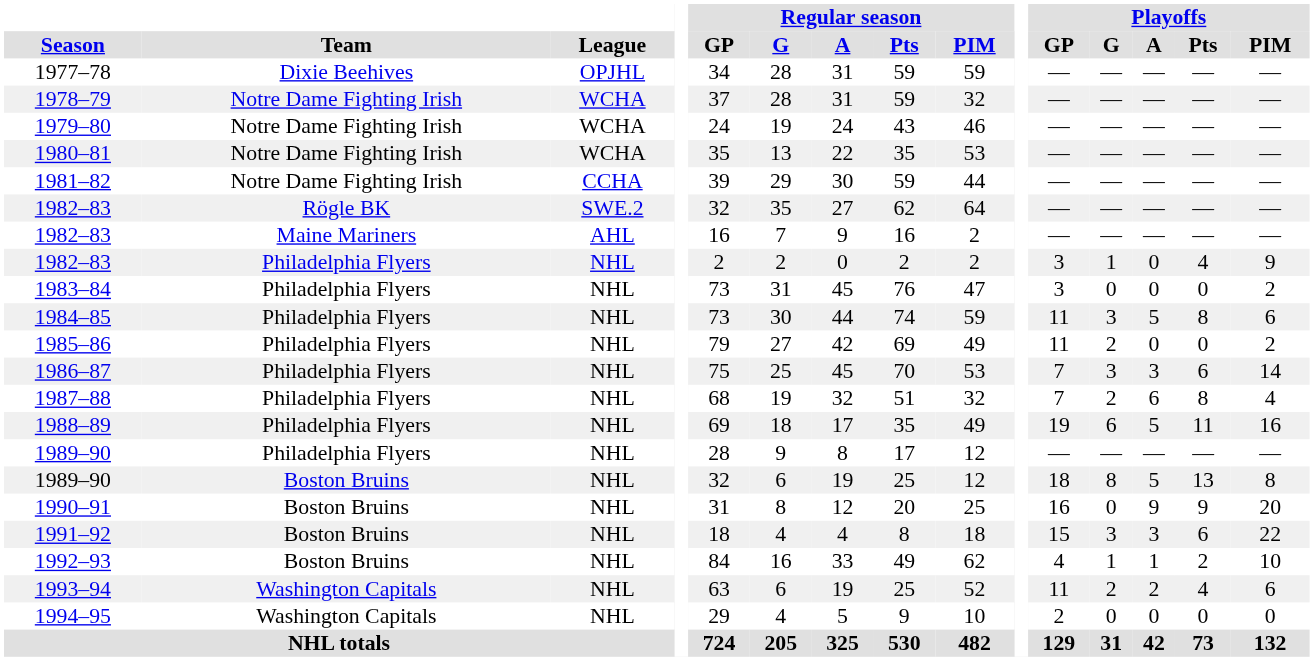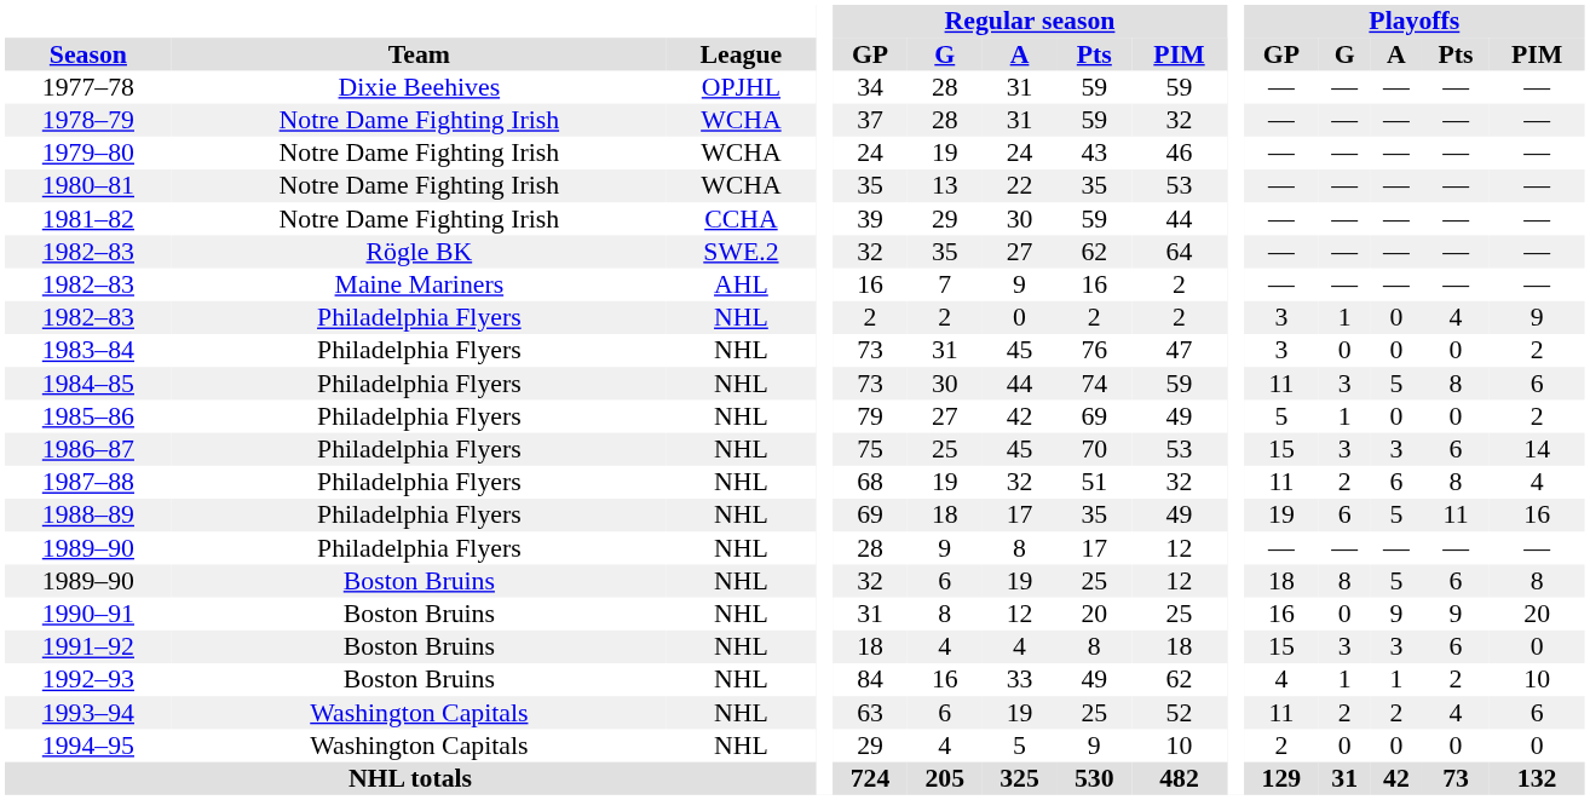 <table border="0" cellpadding="1" cellspacing="0" style="text-align:center; width:60em">
 <tr bgcolor="#e0e0e0">
 <th colspan="3" bgcolor="#ffffff"> </th>
 <th rowspan="99" bgcolor="#ffffff"> </th>
 <th colspan="5"><a href='#'>Regular season</a></th>
 <th rowspan="99" bgcolor="#ffffff"> </th>
 <th colspan="5"><a href='#'>Playoffs</a></th>
 </tr>
 <tr bgcolor="#e0e0e0">
 <th><a href='#'>Season</a></th>
 <th>Team</th>
 <th>League</th>
 <th>GP</th>
 <th><a href='#'>G</a></th>
 <th><a href='#'>A</a></th>
 <th><a href='#'>Pts</a></th>
 <th><a href='#'>PIM</a></th>
 <th>GP</th>
 <th>G</th>
 <th>A</th>
 <th>Pts</th>
 <th>PIM</th>
 </tr>
 <tr>
 <td>1977–78</td>
 <td><a href='#'>Dixie Beehives</a></td>
 <td><a href='#'>OPJHL</a></td>
 <td>34</td>
 <td>28</td>
 <td>31</td>
 <td>59</td>
 <td>59</td>
 <td>—</td>
 <td>—</td>
 <td>—</td>
 <td>—</td>
 <td>—</td>
 </tr>
 <tr bgcolor="#f0f0f0">
 <td><a href='#'>1978–79</a></td>
 <td><a href='#'>Notre Dame Fighting Irish</a></td>
 <td><a href='#'>WCHA</a></td>
 <td>37</td>
 <td>28</td>
 <td>31</td>
 <td>59</td>
 <td>32</td>
 <td>—</td>
 <td>—</td>
 <td>—</td>
 <td>—</td>
 <td>—</td>
 </tr>
 <tr>
 <td><a href='#'>1979–80</a></td>
 <td>Notre Dame Fighting Irish</td>
 <td>WCHA</td>
 <td>24</td>
 <td>19</td>
 <td>24</td>
 <td>43</td>
 <td>46</td>
 <td>—</td>
 <td>—</td>
 <td>—</td>
 <td>—</td>
 <td>—</td>
 </tr>
 <tr bgcolor="#f0f0f0">
 <td><a href='#'>1980–81</a></td>
 <td>Notre Dame Fighting Irish</td>
 <td>WCHA</td>
 <td>35</td>
 <td>13</td>
 <td>22</td>
 <td>35</td>
 <td>53</td>
 <td>—</td>
 <td>—</td>
 <td>—</td>
 <td>—</td>
 <td>—</td>
 </tr>
 <tr>
 <td><a href='#'>1981–82</a></td>
 <td>Notre Dame Fighting Irish</td>
 <td><a href='#'>CCHA</a></td>
 <td>39</td>
 <td>29</td>
 <td>30</td>
 <td>59</td>
 <td>44</td>
 <td>—</td>
 <td>—</td>
 <td>—</td>
 <td>—</td>
 <td>—</td>
 </tr>
 <tr bgcolor="#f0f0f0">
 <td><a href='#'>1982–83</a></td>
 <td><a href='#'>Rögle BK</a></td>
 <td><a href='#'>SWE.2</a></td>
 <td>32</td>
 <td>35</td>
 <td>27</td>
 <td>62</td>
 <td>64</td>
 <td>—</td>
 <td>—</td>
 <td>—</td>
 <td>—</td>
 <td>—</td>
 </tr>
 <tr>
 <td><a href='#'>1982–83</a></td>
 <td><a href='#'>Maine Mariners</a></td>
 <td><a href='#'>AHL</a></td>
 <td>16</td>
 <td>7</td>
 <td>9</td>
 <td>16</td>
 <td>2</td>
 <td>—</td>
 <td>—</td>
 <td>—</td>
 <td>—</td>
 <td>—</td>
 </tr>
 <tr bgcolor="#f0f0f0">
 <td><a href='#'>1982–83</a></td>
 <td><a href='#'>Philadelphia Flyers</a></td>
 <td><a href='#'>NHL</a></td>
 <td>2</td>
 <td>2</td>
 <td>0</td>
 <td>2</td>
 <td>2</td>
 <td>3</td>
 <td>1</td>
 <td>0</td>
 <td>4</td>
 <td>9</td>
 </tr>
 <tr>
 <td><a href='#'>1983–84</a></td>
 <td>Philadelphia Flyers</td>
 <td>NHL</td>
 <td>73</td>
 <td>31</td>
 <td>45</td>
 <td>76</td>
 <td>47</td>
 <td>3</td>
 <td>0</td>
 <td>0</td>
 <td>0</td>
 <td>2</td>
 </tr>
 <tr bgcolor="#f0f0f0">
 <td><a href='#'>1984–85</a></td>
 <td>Philadelphia Flyers</td>
 <td>NHL</td>
 <td>73</td>
 <td>30</td>
 <td>44</td>
 <td>74</td>
 <td>59</td>
 <td>11</td>
 <td>3</td>
 <td>5</td>
 <td>8</td>
 <td>6</td>
 </tr>
 <tr>
 <td><a href='#'>1985–86</a></td>
 <td>Philadelphia Flyers</td>
 <td>NHL</td>
 <td>79</td>
 <td>27</td>
 <td>42</td>
 <td>69</td>
 <td>49</td>
-<td>11</td>
-<td>2</td>
+<td>5</td>
+<td>1</td>
 <td>0</td>
 <td>0</td>
 <td>2</td>
 </tr>
 <tr bgcolor="#f0f0f0">
 <td><a href='#'>1986–87</a></td>
 <td>Philadelphia Flyers</td>
 <td>NHL</td>
 <td>75</td>
 <td>25</td>
 <td>45</td>
 <td>70</td>
 <td>53</td>
-<td>7</td>
+<td>15</td>
 <td>3</td>
 <td>3</td>
 <td>6</td>
 <td>14</td>
 </tr>
 <tr>
 <td><a href='#'>1987–88</a></td>
 <td>Philadelphia Flyers</td>
 <td>NHL</td>
 <td>68</td>
 <td>19</td>
 <td>32</td>
 <td>51</td>
 <td>32</td>
-<td>7</td>
+<td>11</td>
 <td>2</td>
 <td>6</td>
 <td>8</td>
 <td>4</td>
 </tr>
 <tr bgcolor="#f0f0f0">
 <td><a href='#'>1988–89</a></td>
 <td>Philadelphia Flyers</td>
 <td>NHL</td>
 <td>69</td>
 <td>18</td>
 <td>17</td>
 <td>35</td>
 <td>49</td>
 <td>19</td>
 <td>6</td>
 <td>5</td>
 <td>11</td>
 <td>16</td>
 </tr>
 <tr>
 <td><a href='#'>1989–90</a></td>
 <td>Philadelphia Flyers</td>
 <td>NHL</td>
 <td>28</td>
 <td>9</td>
 <td>8</td>
 <td>17</td>
 <td>12</td>
 <td>—</td>
 <td>—</td>
 <td>—</td>
 <td>—</td>
 <td>—</td>
 </tr>
 <tr bgcolor="#f0f0f0">
 <td>1989–90</td>
 <td><a href='#'>Boston Bruins</a></td>
 <td>NHL</td>
 <td>32</td>
 <td>6</td>
 <td>19</td>
 <td>25</td>
 <td>12</td>
 <td>18</td>
 <td>8</td>
 <td>5</td>
-<td>13</td>
+<td>6</td>
 <td>8</td>
 </tr>
 <tr>
 <td><a href='#'>1990–91</a></td>
 <td>Boston Bruins</td>
 <td>NHL</td>
 <td>31</td>
 <td>8</td>
 <td>12</td>
 <td>20</td>
 <td>25</td>
 <td>16</td>
 <td>0</td>
 <td>9</td>
 <td>9</td>
 <td>20</td>
 </tr>
 <tr bgcolor="#f0f0f0">
 <td><a href='#'>1991–92</a></td>
 <td>Boston Bruins</td>
 <td>NHL</td>
 <td>18</td>
 <td>4</td>
 <td>4</td>
 <td>8</td>
 <td>18</td>
 <td>15</td>
 <td>3</td>
 <td>3</td>
 <td>6</td>
-<td>22</td>
+<td>0</td>
 </tr>
 <tr>
 <td><a href='#'>1992–93</a></td>
 <td>Boston Bruins</td>
 <td>NHL</td>
 <td>84</td>
 <td>16</td>
 <td>33</td>
 <td>49</td>
 <td>62</td>
 <td>4</td>
 <td>1</td>
 <td>1</td>
 <td>2</td>
 <td>10</td>
 </tr>
 <tr bgcolor="#f0f0f0">
 <td><a href='#'>1993–94</a></td>
 <td><a href='#'>Washington Capitals</a></td>
 <td>NHL</td>
 <td>63</td>
 <td>6</td>
 <td>19</td>
 <td>25</td>
 <td>52</td>
 <td>11</td>
 <td>2</td>
 <td>2</td>
 <td>4</td>
 <td>6</td>
 </tr>
 <tr>
 <td><a href='#'>1994–95</a></td>
 <td>Washington Capitals</td>
 <td>NHL</td>
 <td>29</td>
 <td>4</td>
 <td>5</td>
 <td>9</td>
 <td>10</td>
 <td>2</td>
 <td>0</td>
 <td>0</td>
 <td>0</td>
 <td>0</td>
 </tr>
 <tr bgcolor="#e0e0e0">
 <th colspan="3">NHL totals</th>
 <th>724</th>
 <th>205</th>
 <th>325</th>
 <th>530</th>
 <th>482</th>
 <th>129</th>
 <th>31</th>
 <th>42</th>
 <th>73</th>
 <th>132</th>
 </tr>
 </table>
